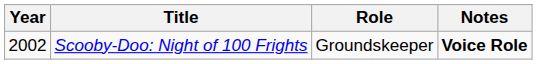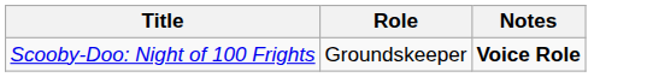 <table class="wikitable">
 <tr>
-<th>Year</th>
 <th>Title</th>
 <th>Role</th>
 <th>Notes</th>
 </tr>
 <tr>
-<td>2002</td>
 <td><em><a href='#'>Scooby-Doo: Night of 100 Frights</a></em></td>
 <td>Groundskeeper</td>
 <td><strong>Voice Role</strong></td>
 </tr>
 </table>
